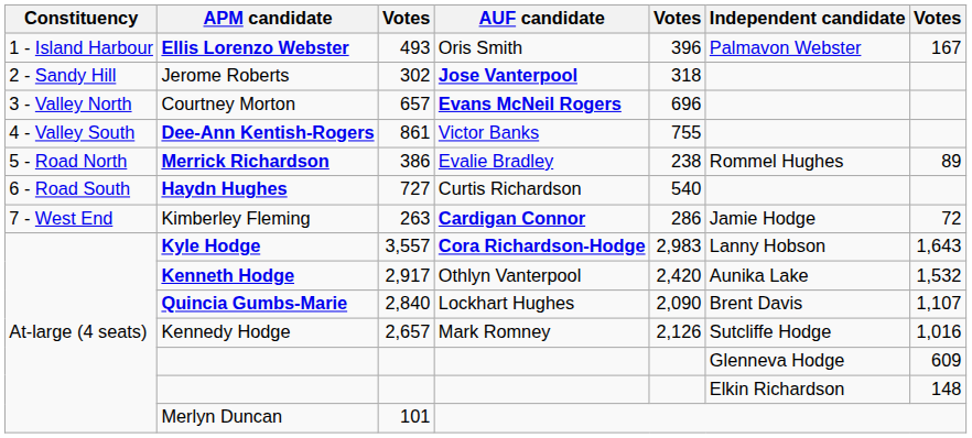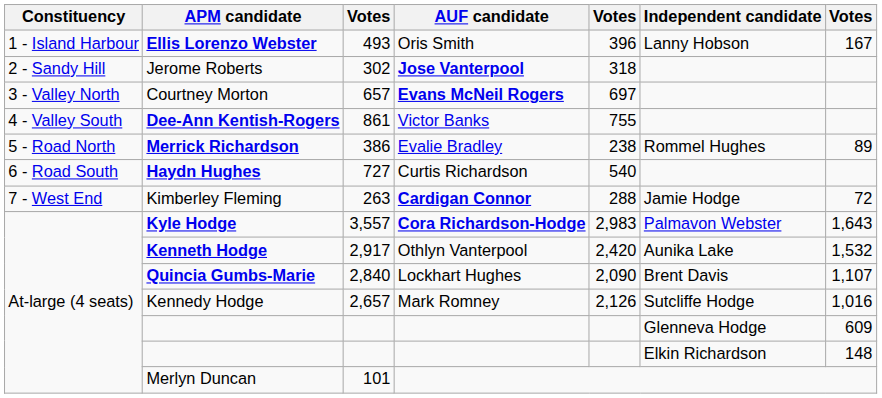 <table class=wikitable>
 <tr>
 <th>Constituency</th>
 <th><a href='#'>APM</a> candidate</th>
 <th>Votes</th>
 <th><a href='#'>AUF</a> candidate</th>
 <th>Votes</th>
 <th>Independent candidate</th>
 <th>Votes</th>
 </tr>
 <tr>
 <td>1 - <a href='#'>Island Harbour</a></td>
 <td><strong><a href='#'>Ellis Lorenzo Webster</a></strong></td>
 <td align=right>493</td>
 <td>Oris Smith</td>
 <td align=right>396</td>
-<td><a href='#'>Palmavon Webster</a></td>
+<td>Lanny Hobson</td>
 <td align=right>167</td>
 </tr>
 <tr>
 <td>2 - <a href='#'>Sandy Hill</a></td>
 <td>Jerome Roberts</td>
 <td align=right>302</td>
 <td><strong><a href='#'>Jose Vanterpool</a></strong></td>
 <td align=right>318</td>
 <td></td>
 <td></td>
 </tr>
 <tr>
 <td>3 - <a href='#'>Valley North</a></td>
 <td>Courtney Morton</td>
 <td align=right>657</td>
 <td><strong><a href='#'>Evans McNeil Rogers</a></strong></td>
-<td align=right>696</td>
+<td align=right>697</td>
 <td></td>
 <td></td>
 </tr>
 <tr>
 <td>4 - <a href='#'>Valley South</a></td>
 <td><strong><a href='#'>Dee-Ann Kentish-Rogers</a></strong></td>
 <td align=right>861</td>
 <td><a href='#'>Victor Banks</a></td>
 <td align=right>755</td>
 <td></td>
 <td></td>
 </tr>
 <tr>
 <td>5 - <a href='#'>Road North</a></td>
 <td><strong><a href='#'>Merrick Richardson</a></strong></td>
 <td align=right>386</td>
 <td><a href='#'>Evalie Bradley</a></td>
 <td align=right>238</td>
 <td>Rommel Hughes</td>
 <td align=right>89</td>
 </tr>
 <tr>
 <td>6 - <a href='#'>Road South</a></td>
 <td><strong><a href='#'>Haydn Hughes</a></strong></td>
 <td align=right>727</td>
 <td>Curtis Richardson</td>
 <td align=right>540</td>
 <td></td>
 <td></td>
 </tr>
 <tr>
 <td>7 - <a href='#'>West End</a></td>
 <td>Kimberley Fleming</td>
 <td align=right>263</td>
 <td><strong><a href='#'>Cardigan Connor</a></strong></td>
-<td align=right>286</td>
+<td align=right>288</td>
 <td>Jamie Hodge</td>
 <td align=right>72</td>
 </tr>
 <tr>
 <td rowspan=7>At-large (4 seats)</td>
 <td><strong><a href='#'>Kyle Hodge</a></strong></td>
 <td align=right>3,557</td>
 <td><strong><a href='#'>Cora Richardson-Hodge</a></strong></td>
 <td align=right>2,983</td>
-<td>Lanny Hobson</td>
+<td><a href='#'>Palmavon Webster</a></td>
 <td align=right>1,643</td>
 </tr>
 <tr>
 <td><strong><a href='#'>Kenneth Hodge</a></strong></td>
 <td align=right>2,917</td>
 <td>Othlyn Vanterpool</td>
 <td align=right>2,420</td>
 <td>Aunika Lake</td>
 <td align=right>1,532</td>
 </tr>
 <tr>
 <td><strong><a href='#'>Quincia Gumbs-Marie</a></strong></td>
 <td align=right>2,840</td>
 <td>Lockhart Hughes</td>
 <td align=right>2,090</td>
 <td>Brent Davis</td>
 <td align=right>1,107</td>
 </tr>
 <tr>
 <td>Kennedy Hodge</td>
 <td align=right>2,657</td>
 <td>Mark Romney</td>
 <td align=right>2,126</td>
 <td>Sutcliffe Hodge</td>
 <td align=right>1,016</td>
 </tr>
 <tr>
 <td></td>
 <td></td>
 <td></td>
 <td></td>
 <td>Glenneva Hodge</td>
 <td align=right>609</td>
 </tr>
 <tr>
 <td></td>
 <td></td>
 <td></td>
 <td></td>
 <td>Elkin Richardson</td>
 <td align=right>148</td>
 </tr>
 <tr>
 <td>Merlyn Duncan</td>
 <td align=right>101</td>
 </tr>
 </table>
